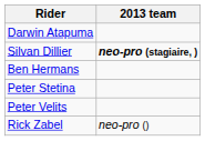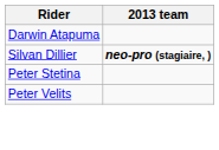 <table class="wikitable">
 <tr>
 <th>Rider</th>
 <th>2013 team</th>
 </tr>
 <tr>
 <td><a href='#'>Darwin Atapuma</a></td>
 <td></td>
 </tr>
 <tr>
 <td><a href='#'>Silvan Dillier</a></td>
 <td><strong><em>neo-pro</em> <small>(stagiaire, )</small></strong></td>
 </tr>
 <tr>
-<td><a href='#'>Ben Hermans</a></td>
-<td></td>
-</tr>
-<tr>
 <td><a href='#'>Peter Stetina</a></td>
 <td></td>
 </tr>
 <tr>
 <td><a href='#'>Peter Velits</a></td>
 <td></td>
 </tr>
-<tr>
-<td><a href='#'>Rick Zabel</a></td>
-<td><em>neo-pro</em> <small>()</small></td>
-</tr>
 </table>
